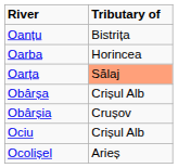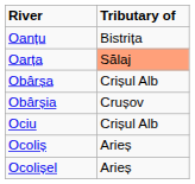 <table class="wikitable">
 <tr>
 <td width="100pt"><strong>River</strong></td>
 <td width="100pt"><strong>Tributary of</strong></td>
 </tr>
 <tr>
 <td><a href='#'>Oanțu</a></td>
 <td>Bistrița</td>
-</tr>
-<tr>
-<td><a href='#'>Oarba</a></td>
-<td>Horincea</td>
 </tr>
 <tr>
 <td><a href='#'>Oarța</a></td>
 <td style="background: lightsalmon;">Sălaj</td>
 </tr>
 <tr>
 <td><a href='#'>Obârșa</a></td>
 <td>Crișul Alb</td>
 </tr>
 <tr>
 <td><a href='#'>Obârșia</a></td>
 <td>Crușov</td>
 </tr>
 <tr>
 <td><a href='#'>Ociu</a></td>
 <td>Crișul Alb</td>
 </tr>
 <tr>
+<td><a href='#'>Ocoliș</a></td>
+<td>Arieș</td>
+</tr>
+<tr>
 <td><a href='#'>Ocolișel</a></td>
 <td>Arieș</td>
 </tr>
 </table>
